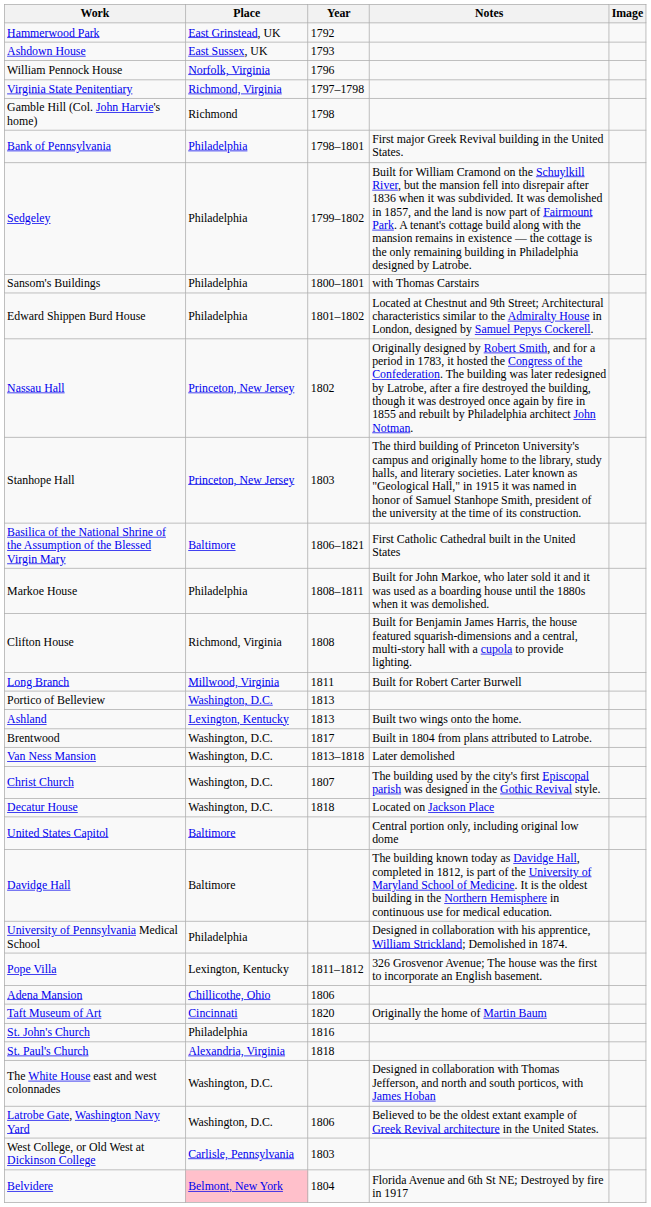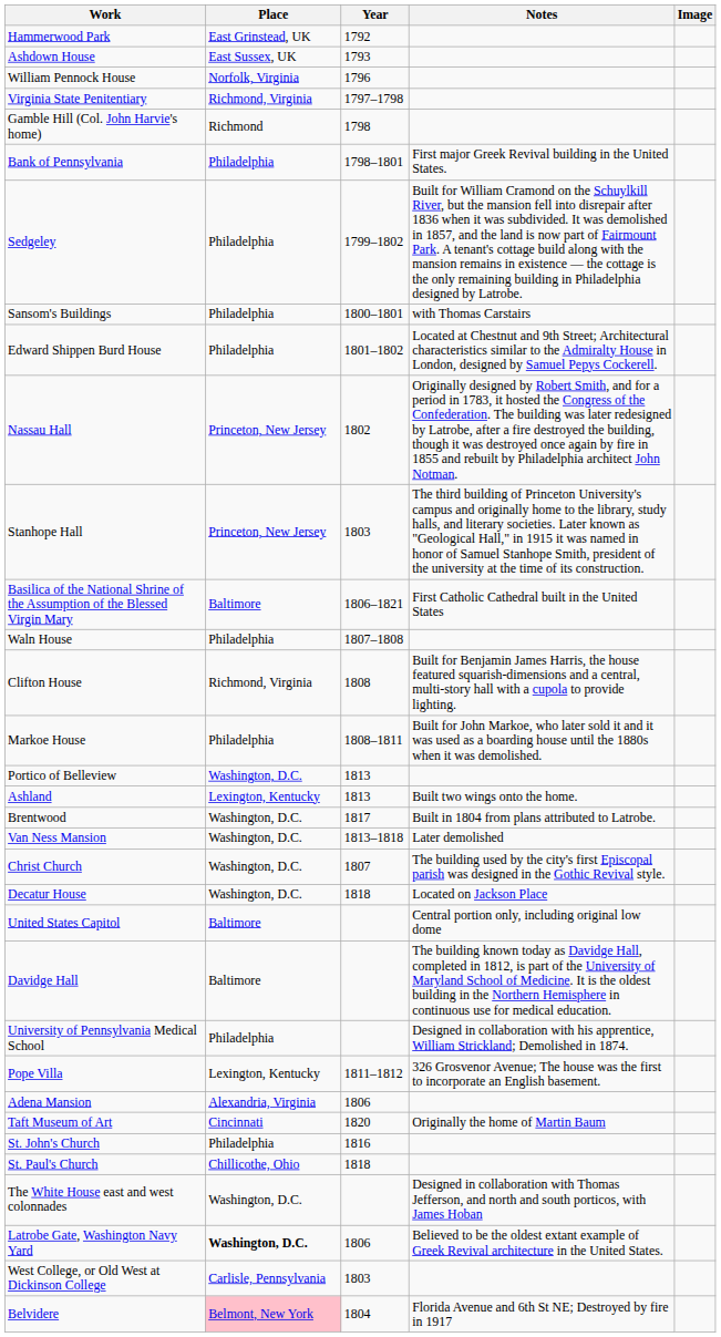 <table class="wikitable sortable">
 <tr>
 <th style="width:30%;">Work</th>
 <th style="width:20%;">Place</th>
 <th style="width:10%;">Year</th>
 <th style="width:40%;" class="unsortable">Notes</th>
 <th style="width:40%;">Image</th>
 </tr>
 <tr>
 <td><a href='#'>Hammerwood Park</a></td>
 <td><a href='#'>East Grinstead</a>, UK</td>
 <td>1792</td>
 <td></td>
 <td></td>
 </tr>
 <tr>
 <td><a href='#'>Ashdown House</a></td>
 <td><a href='#'>East Sussex</a>, UK</td>
 <td>1793</td>
 <td></td>
 <td></td>
 </tr>
 <tr>
 <td>William Pennock House</td>
 <td><a href='#'>Norfolk, Virginia</a></td>
 <td>1796</td>
 <td></td>
 <td></td>
 </tr>
 <tr>
 <td><a href='#'>Virginia State Penitentiary</a></td>
 <td><a href='#'>Richmond, Virginia</a></td>
 <td>1797–1798</td>
 <td></td>
 <td></td>
 </tr>
 <tr>
 <td>Gamble Hill (Col. <a href='#'>John Harvie</a>'s home)</td>
 <td>Richmond</td>
 <td>1798</td>
 <td></td>
 <td></td>
 </tr>
 <tr>
 <td><a href='#'>Bank of Pennsylvania</a></td>
 <td><a href='#'>Philadelphia</a></td>
 <td>1798–1801</td>
 <td>First major Greek Revival building in the United States.</td>
 <td></td>
 </tr>
 <tr>
 <td><a href='#'>Sedgeley</a></td>
 <td>Philadelphia</td>
 <td>1799–1802</td>
 <td>Built for William Cramond on the <a href='#'>Schuylkill River</a>, but the mansion fell into disrepair after 1836 when it was subdivided. It was demolished in 1857, and the land is now part of <a href='#'>Fairmount Park</a>.  A tenant's cottage build along with the mansion remains in existence — the cottage is the only remaining building in Philadelphia designed by Latrobe.</td>
 <td></td>
 </tr>
 <tr>
 <td>Sansom's Buildings</td>
 <td>Philadelphia</td>
 <td>1800–1801</td>
 <td>with Thomas Carstairs</td>
 <td></td>
 </tr>
 <tr>
 <td>Edward Shippen Burd House</td>
 <td>Philadelphia</td>
 <td>1801–1802</td>
 <td>Located at Chestnut and 9th Street; Architectural characteristics similar to the <a href='#'>Admiralty House</a> in London, designed by <a href='#'>Samuel Pepys Cockerell</a>.</td>
 <td></td>
 </tr>
 <tr>
 <td><a href='#'>Nassau Hall</a></td>
 <td><a href='#'>Princeton, New Jersey</a></td>
 <td>1802</td>
 <td>Originally designed by <a href='#'>Robert Smith</a>, and for a period in 1783, it hosted the <a href='#'>Congress of the Confederation</a>.  The building was later redesigned by Latrobe, after a fire destroyed the building, though it was destroyed once again by fire in 1855 and rebuilt by Philadelphia architect <a href='#'>John Notman</a>.</td>
 <td></td>
 </tr>
 <tr>
 <td>Stanhope Hall</td>
 <td><a href='#'>Princeton, New Jersey</a></td>
 <td>1803</td>
 <td>The third building of Princeton University's campus and originally home to the library, study halls, and literary societies. Later known as "Geological Hall," in 1915 it was named in honor of Samuel Stanhope Smith, president of the university at the time of its construction.</td>
 <td></td>
 </tr>
 <tr>
 <td><a href='#'>Basilica of the National Shrine of the Assumption of the Blessed Virgin Mary</a></td>
 <td><a href='#'>Baltimore</a></td>
 <td>1806–1821</td>
 <td>First Catholic Cathedral built in the United States</td>
 <td></td>
 </tr>
 <tr>
-<td>Markoe House</td>
+<td>Waln House</td>
 <td>Philadelphia</td>
-<td>1808–1811</td>
-<td>Built for John Markoe, who later sold it and it was used as a boarding house until the 1880s when it was demolished.</td>
+<td>1807–1808</td>
+<td></td>
 <td></td>
 </tr>
 <tr>
 <td>Clifton House</td>
 <td>Richmond, Virginia</td>
 <td>1808</td>
 <td>Built for Benjamin James Harris, the house featured squarish-dimensions and a central, multi-story hall with a <a href='#'>cupola</a> to provide lighting.</td>
 <td></td>
 </tr>
 <tr>
-<td><a href='#'>Long Branch</a></td>
-<td><a href='#'>Millwood, Virginia</a></td>
-<td>1811</td>
-<td>Built for Robert Carter Burwell</td>
+<td>Markoe House</td>
+<td>Philadelphia</td>
+<td>1808–1811</td>
+<td>Built for John Markoe, who later sold it and it was used as a boarding house until the 1880s when it was demolished.</td>
 <td></td>
 </tr>
 <tr>
 <td>Portico of Belleview</td>
 <td><a href='#'>Washington, D.C.</a></td>
 <td>1813</td>
 <td></td>
 <td></td>
 </tr>
 <tr>
 <td><a href='#'>Ashland</a></td>
 <td><a href='#'>Lexington, Kentucky</a></td>
 <td>1813</td>
 <td>Built two wings onto the home.</td>
 <td></td>
 </tr>
 <tr>
 <td>Brentwood</td>
 <td>Washington, D.C.</td>
 <td>1817</td>
 <td>Built in 1804 from plans attributed to Latrobe.</td>
 <td></td>
 </tr>
 <tr>
 <td><a href='#'>Van Ness Mansion</a></td>
 <td>Washington, D.C.</td>
 <td>1813–1818</td>
 <td>Later demolished</td>
 <td></td>
 </tr>
 <tr>
 <td><a href='#'>Christ Church</a></td>
 <td>Washington, D.C.</td>
 <td>1807</td>
 <td>The building used by the city's first <a href='#'>Episcopal</a> <a href='#'>parish</a> was designed in the <a href='#'>Gothic Revival</a> style.</td>
 <td></td>
 </tr>
 <tr>
 <td><a href='#'>Decatur House</a></td>
 <td>Washington, D.C.</td>
 <td>1818</td>
 <td>Located on <a href='#'>Jackson Place</a></td>
 <td></td>
 </tr>
 <tr>
 <td><a href='#'>United States Capitol</a></td>
 <td><a href='#'>Baltimore</a></td>
 <td></td>
 <td>Central portion only, including original low dome</td>
 <td></td>
 </tr>
 <tr>
 <td><a href='#'>Davidge Hall</a></td>
 <td>Baltimore</td>
 <td></td>
 <td>The building known today as <a href='#'>Davidge Hall</a>, completed in 1812, is part of the <a href='#'>University of Maryland School of Medicine</a>.  It is the oldest building in the <a href='#'>Northern Hemisphere</a> in continuous use for medical education.</td>
 <td></td>
 </tr>
 <tr>
 <td><a href='#'>University of Pennsylvania</a> Medical School</td>
 <td>Philadelphia</td>
 <td></td>
 <td>Designed in collaboration with his apprentice, <a href='#'>William Strickland</a>; Demolished in 1874.</td>
 <td></td>
 </tr>
 <tr>
 <td><a href='#'>Pope Villa</a></td>
 <td>Lexington, Kentucky</td>
 <td>1811–1812</td>
 <td>326 Grosvenor Avenue; The house was the first to incorporate an English basement.</td>
 <td></td>
 </tr>
 <tr>
 <td><a href='#'>Adena Mansion</a></td>
-<td><a href='#'>Chillicothe, Ohio</a></td>
+<td><a href='#'>Alexandria, Virginia</a></td>
 <td>1806</td>
 <td></td>
 <td></td>
 </tr>
 <tr>
 <td><a href='#'>Taft Museum of Art</a></td>
 <td><a href='#'>Cincinnati</a></td>
 <td>1820</td>
 <td>Originally the home of <a href='#'>Martin Baum</a></td>
 <td></td>
 </tr>
 <tr>
 <td><a href='#'>St. John's Church</a></td>
 <td>Philadelphia</td>
 <td>1816</td>
 <td></td>
 <td></td>
 </tr>
 <tr>
 <td><a href='#'>St. Paul's Church</a></td>
-<td><a href='#'>Alexandria, Virginia</a></td>
+<td><a href='#'>Chillicothe, Ohio</a></td>
 <td>1818</td>
 <td></td>
 <td></td>
 </tr>
 <tr>
 <td>The <a href='#'>White House</a> east and west colonnades</td>
 <td>Washington, D.C.</td>
 <td></td>
 <td>Designed in collaboration with Thomas Jefferson, and north and south porticos, with <a href='#'>James Hoban</a></td>
 <td></td>
 </tr>
 <tr>
 <td><a href='#'>Latrobe Gate</a>, <a href='#'>Washington Navy Yard</a></td>
-<td>Washington, D.C.</td>
+<td><strong>Washington, D.C.</strong></td>
 <td>1806</td>
 <td>Believed to be the oldest extant example of <a href='#'>Greek Revival architecture</a> in the United States.</td>
 <td></td>
 </tr>
 <tr>
 <td>West College, or Old West at <a href='#'>Dickinson College</a></td>
 <td><a href='#'>Carlisle, Pennsylvania</a></td>
 <td>1803</td>
 <td></td>
 <td></td>
 </tr>
 <tr>
 <td><a href='#'>Belvidere</a></td>
 <td style="background: pink;"><a href='#'>Belmont, New York</a></td>
 <td>1804</td>
 <td>Florida Avenue and 6th St NE; Destroyed by fire in 1917</td>
 <td></td>
 </tr>
 </table>
